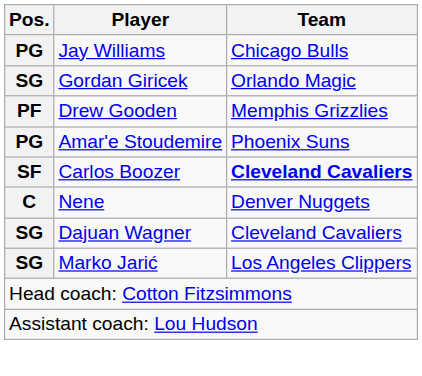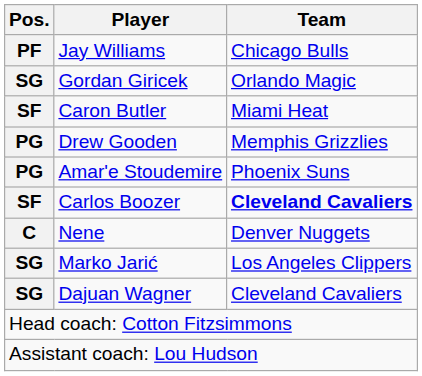 <table class="wikitable">
 <tr>
 <th>Pos.</th>
 <th>Player</th>
 <th>Team</th>
 </tr>
 <tr>
-<th>PG</th>
+<th>PF</th>
 <td><a href='#'>Jay Williams</a></td>
 <td><a href='#'>Chicago Bulls</a></td>
 </tr>
 <tr>
 <th>SG</th>
 <td><a href='#'>Gordan Giricek</a></td>
 <td><a href='#'>Orlando Magic</a></td>
 </tr>
 <tr>
-<th>PF</th>
+<th>SF</th>
+<td><a href='#'>Caron Butler</a></td>
+<td><a href='#'>Miami Heat</a></td>
+</tr>
+<tr>
+<th>PG</th>
 <td><a href='#'>Drew Gooden</a></td>
 <td><a href='#'>Memphis Grizzlies</a></td>
 </tr>
 <tr>
 <th>PG</th>
 <td><a href='#'>Amar'e Stoudemire</a></td>
 <td><a href='#'>Phoenix Suns</a></td>
 </tr>
 <tr>
 <th>SF</th>
 <td><a href='#'>Carlos Boozer</a></td>
 <td><strong><a href='#'>Cleveland Cavaliers</a></strong></td>
 </tr>
 <tr>
 <th>C</th>
 <td><a href='#'>Nene</a></td>
 <td><a href='#'>Denver Nuggets</a></td>
 </tr>
 <tr>
 <th>SG</th>
-<td><a href='#'>Dajuan Wagner</a></td>
-<td><a href='#'>Cleveland Cavaliers</a></td>
+<td><a href='#'>Marko Jarić</a></td>
+<td><a href='#'>Los Angeles Clippers</a></td>
 </tr>
 <tr>
 <th>SG</th>
-<td><a href='#'>Marko Jarić</a></td>
-<td><a href='#'>Los Angeles Clippers</a></td>
+<td><a href='#'>Dajuan Wagner</a></td>
+<td><a href='#'>Cleveland Cavaliers</a></td>
 </tr>
 <tr>
 <td colspan="3">Head coach: <a href='#'>Cotton Fitzsimmons</a></td>
 </tr>
 <tr>
 <td colspan="3">Assistant coach: <a href='#'>Lou Hudson</a></td>
 </tr>
 </table>
